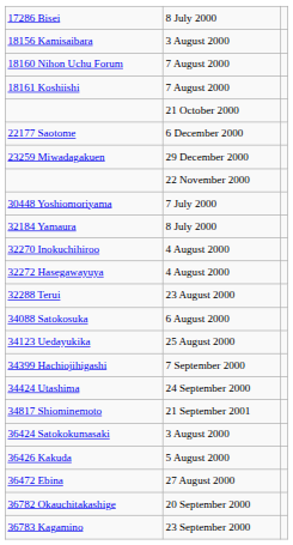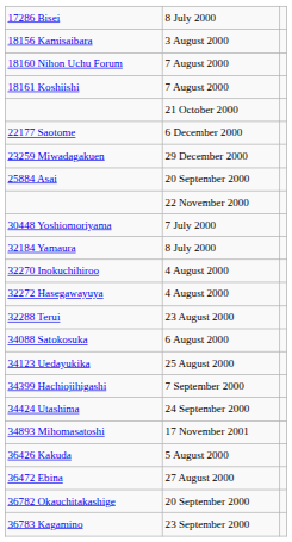 <table class="wikitable" style="font-size: 89%; float: left; width: 26em; margin-right: 1em; line-height: 1.65em"!important; height: 675px;>
 <tr>
 <td><a href='#'>17286 Bisei</a></td>
 <td>8 July 2000</td>
 <td></td>
 </tr>
 <tr>
 <td><a href='#'>18156 Kamisaibara</a></td>
 <td>3 August 2000</td>
 <td></td>
 </tr>
 <tr>
 <td><a href='#'>18160 Nihon Uchu Forum</a></td>
 <td>7 August 2000</td>
 <td></td>
 </tr>
 <tr>
 <td><a href='#'>18161 Koshiishi</a></td>
 <td>7 August 2000</td>
 <td></td>
 </tr>
 <tr>
 <td></td>
 <td>21 October 2000</td>
 <td></td>
 </tr>
 <tr>
 <td><a href='#'>22177 Saotome</a></td>
 <td>6 December 2000</td>
 <td></td>
 </tr>
 <tr>
 <td><a href='#'>23259 Miwadagakuen</a></td>
 <td>29 December 2000</td>
+<td></td>
+</tr>
+<tr>
+<td><a href='#'>25884 Asai</a></td>
+<td>20 September 2000</td>
 <td></td>
 </tr>
 <tr>
 <td></td>
 <td>22 November 2000</td>
 <td></td>
 </tr>
 <tr>
 <td><a href='#'>30448 Yoshiomoriyama</a></td>
 <td>7 July 2000</td>
 <td></td>
 </tr>
 <tr>
 <td><a href='#'>32184 Yamaura</a></td>
 <td>8 July 2000</td>
 <td></td>
 </tr>
 <tr>
 <td><a href='#'>32270 Inokuchihiroo</a></td>
 <td>4 August 2000</td>
 <td></td>
 </tr>
 <tr>
 <td><a href='#'>32272 Hasegawayuya</a></td>
 <td>4 August 2000</td>
 <td></td>
 </tr>
 <tr>
 <td><a href='#'>32288 Terui</a></td>
 <td>23 August 2000</td>
 <td></td>
 </tr>
 <tr>
 <td><a href='#'>34088 Satokosuka</a></td>
 <td>6 August 2000</td>
 <td></td>
 </tr>
 <tr>
 <td><a href='#'>34123 Uedayukika</a></td>
 <td>25 August 2000</td>
 <td></td>
 </tr>
 <tr>
 <td><a href='#'>34399 Hachiojihigashi</a></td>
 <td>7 September 2000</td>
 <td></td>
 </tr>
 <tr>
 <td><a href='#'>34424 Utashima</a></td>
 <td>24 September 2000</td>
 <td></td>
 </tr>
 <tr>
-<td><a href='#'>34817 Shiominemoto</a></td>
-<td>21 September 2001</td>
-<td></td>
-</tr>
-<tr>
-<td><a href='#'>36424 Satokokumasaki</a></td>
-<td>3 August 2000</td>
+<td><a href='#'>34893 Mihomasatoshi</a></td>
+<td>17 November 2001</td>
 <td></td>
 </tr>
 <tr>
 <td><a href='#'>36426 Kakuda</a></td>
 <td>5 August 2000</td>
 <td></td>
 </tr>
 <tr>
 <td><a href='#'>36472 Ebina</a></td>
 <td>27 August 2000</td>
 <td></td>
 </tr>
 <tr>
 <td><a href='#'>36782 Okauchitakashige</a></td>
 <td>20 September 2000</td>
 <td></td>
 </tr>
 <tr>
 <td><a href='#'>36783 Kagamino</a></td>
 <td>23 September 2000</td>
 <td></td>
 </tr>
 </table>
